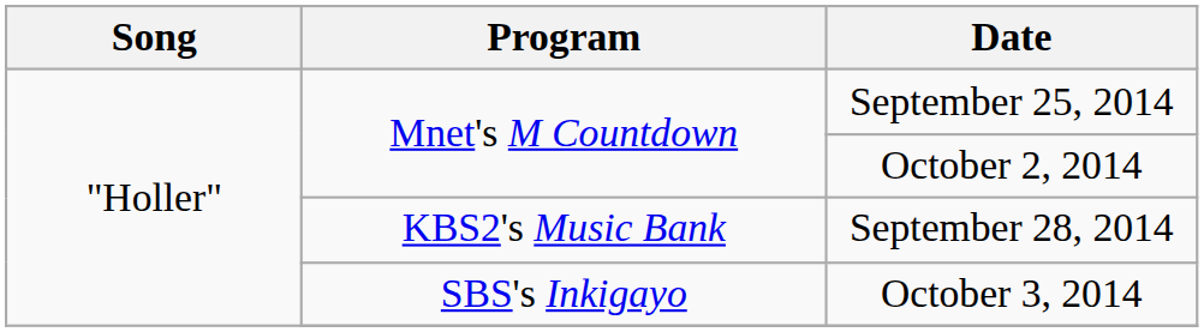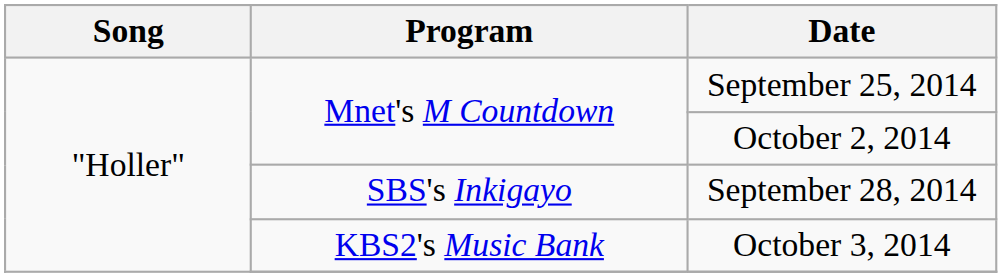 <table class="wikitable" style="text-align:center">
 <tr>
 <th width="110">Song</th>
 <th width="200">Program</th>
 <th width="140">Date</th>
 </tr>
 <tr>
 <td rowspan="5">"Holler"</td>
 <td rowspan="2"><a href='#'>Mnet</a>'s <em><a href='#'>M Countdown</a></em></td>
 <td>September 25, 2014</td>
 </tr>
 <tr>
 <td>October 2, 2014</td>
 </tr>
 <tr>
-<td><a href='#'>KBS2</a>'s <a href='#'><em>Music Bank</em></a></td>
+<td><a href='#'>SBS</a>'s <em><a href='#'>Inkigayo</a></em></td>
 <td>September 28, 2014</td>
 </tr>
 <tr>
-<td><a href='#'>SBS</a>'s <em><a href='#'>Inkigayo</a></em></td>
+<td><a href='#'>KBS2</a>'s <a href='#'><em>Music Bank</em></a></td>
 <td>October 3, 2014</td>
 </tr>
 <tr>
 </tr>
 </table>
